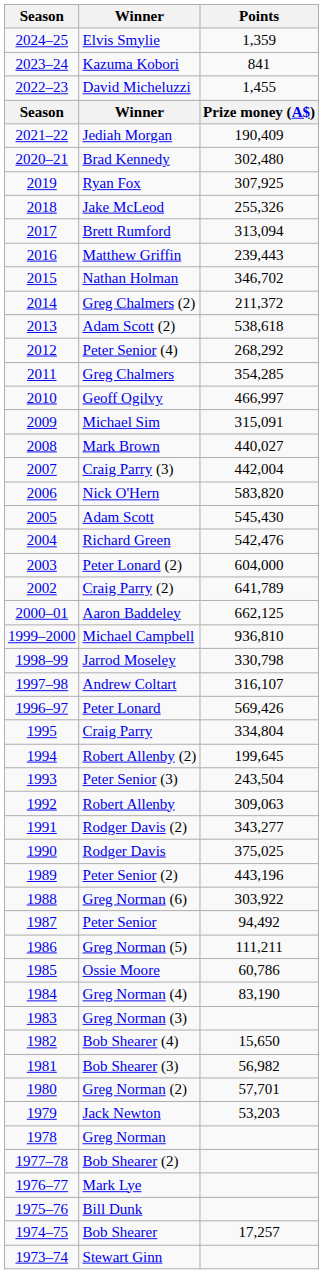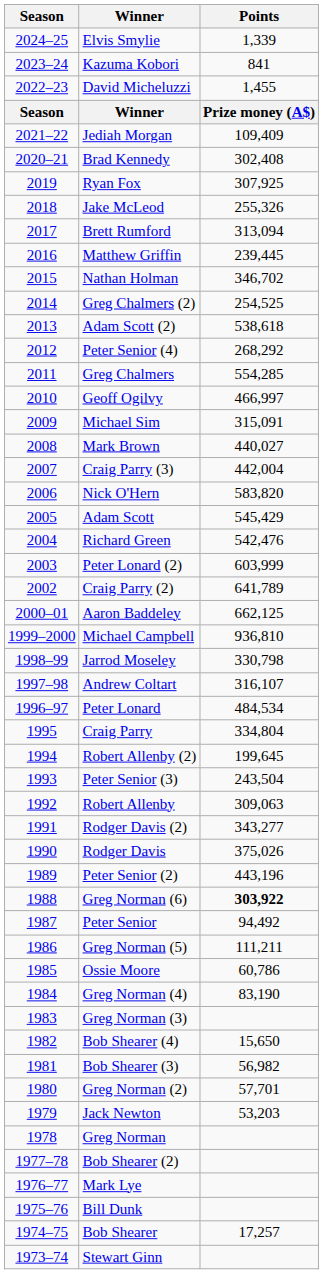 <table class="wikitable">
 <tr>
 <th>Season</th>
 <th>Winner</th>
 <th>Points</th>
 </tr>
 <tr>
 <td align=center><a href='#'>2024–25</a></td>
 <td> <a href='#'>Elvis Smylie</a></td>
-<td align=center>1,359</td>
+<td align=center>1,339</td>
 </tr>
 <tr>
 <td align=center><a href='#'>2023–24</a></td>
 <td> <a href='#'>Kazuma Kobori</a></td>
 <td align=center>841</td>
 </tr>
 <tr>
 <td align=center><a href='#'>2022–23</a></td>
 <td> <a href='#'>David Micheluzzi</a></td>
 <td align=center>1,455</td>
 </tr>
 <tr>
 <th>Season</th>
 <th>Winner</th>
 <th>Prize money (<a href='#'>A$</a>)</th>
 </tr>
 <tr>
 <td align=center><a href='#'>2021–22</a></td>
 <td> <a href='#'>Jediah Morgan</a></td>
-<td align=center>190,409</td>
+<td align=center>109,409</td>
 </tr>
 <tr>
 <td align=center><a href='#'>2020–21</a></td>
 <td> <a href='#'>Brad Kennedy</a></td>
-<td align=center>302,480</td>
+<td align=center>302,408</td>
 </tr>
 <tr>
 <td align=center><a href='#'>2019</a></td>
 <td> <a href='#'>Ryan Fox</a></td>
 <td align=center>307,925</td>
 </tr>
 <tr>
 <td align=center><a href='#'>2018</a></td>
 <td> <a href='#'>Jake McLeod</a></td>
 <td align=center>255,326</td>
 </tr>
 <tr>
 <td align=center><a href='#'>2017</a></td>
 <td> <a href='#'>Brett Rumford</a></td>
 <td align=center>313,094</td>
 </tr>
 <tr>
 <td align=center><a href='#'>2016</a></td>
 <td> <a href='#'>Matthew Griffin</a></td>
-<td align=center>239,443</td>
+<td align=center>239,445</td>
 </tr>
 <tr>
 <td align=center><a href='#'>2015</a></td>
 <td> <a href='#'>Nathan Holman</a></td>
 <td align=center>346,702</td>
 </tr>
 <tr>
 <td align=center><a href='#'>2014</a></td>
 <td> <a href='#'>Greg Chalmers</a> (2)</td>
-<td align=center>211,372</td>
+<td align=center>254,525</td>
 </tr>
 <tr>
 <td align=center><a href='#'>2013</a></td>
 <td> <a href='#'>Adam Scott</a> (2)</td>
 <td align=center>538,618</td>
 </tr>
 <tr>
 <td align=center><a href='#'>2012</a></td>
 <td> <a href='#'>Peter Senior</a> (4)</td>
 <td align=center>268,292</td>
 </tr>
 <tr>
 <td align=center><a href='#'>2011</a></td>
 <td> <a href='#'>Greg Chalmers</a></td>
-<td align=center>354,285</td>
+<td align=center>554,285</td>
 </tr>
 <tr>
 <td align=center><a href='#'>2010</a></td>
 <td> <a href='#'>Geoff Ogilvy</a></td>
 <td align=center>466,997</td>
 </tr>
 <tr>
 <td align=center><a href='#'>2009</a></td>
 <td> <a href='#'>Michael Sim</a></td>
 <td align=center>315,091</td>
 </tr>
 <tr>
 <td align=center><a href='#'>2008</a></td>
 <td> <a href='#'>Mark Brown</a></td>
 <td align=center>440,027</td>
 </tr>
 <tr>
 <td align=center><a href='#'>2007</a></td>
 <td> <a href='#'>Craig Parry</a> (3)</td>
 <td align=center>442,004</td>
 </tr>
 <tr>
 <td align=center><a href='#'>2006</a></td>
 <td> <a href='#'>Nick O'Hern</a></td>
 <td align=center>583,820</td>
 </tr>
 <tr>
 <td align=center><a href='#'>2005</a></td>
 <td> <a href='#'>Adam Scott</a></td>
-<td align=center>545,430</td>
+<td align=center>545,429</td>
 </tr>
 <tr>
 <td align=center><a href='#'>2004</a></td>
 <td> <a href='#'>Richard Green</a></td>
 <td align=center>542,476</td>
 </tr>
 <tr>
 <td align=center><a href='#'>2003</a></td>
 <td> <a href='#'>Peter Lonard</a> (2)</td>
-<td align=center>604,000</td>
+<td align=center>603,999</td>
 </tr>
 <tr>
 <td align=center><a href='#'>2002</a></td>
 <td> <a href='#'>Craig Parry</a> (2)</td>
 <td align=center>641,789</td>
 </tr>
 <tr>
 <td align=center><a href='#'>2000–01</a></td>
 <td> <a href='#'>Aaron Baddeley</a></td>
 <td align=center>662,125</td>
 </tr>
 <tr>
 <td align=center><a href='#'>1999–2000</a></td>
 <td> <a href='#'>Michael Campbell</a></td>
 <td align=center>936,810</td>
 </tr>
 <tr>
 <td align=center><a href='#'>1998–99</a></td>
 <td> <a href='#'>Jarrod Moseley</a></td>
 <td align=center>330,798</td>
 </tr>
 <tr>
 <td align=center><a href='#'>1997–98</a></td>
 <td> <a href='#'>Andrew Coltart</a></td>
 <td align=center>316,107</td>
 </tr>
 <tr>
 <td align=center><a href='#'>1996–97</a></td>
 <td> <a href='#'>Peter Lonard</a></td>
-<td align=center>569,426</td>
+<td align=center>484,534</td>
 </tr>
 <tr>
 <td align=center><a href='#'>1995</a></td>
 <td> <a href='#'>Craig Parry</a></td>
 <td align=center>334,804</td>
 </tr>
 <tr>
 <td align=center><a href='#'>1994</a></td>
 <td> <a href='#'>Robert Allenby</a> (2)</td>
 <td align=center>199,645</td>
 </tr>
 <tr>
 <td align=center><a href='#'>1993</a></td>
 <td> <a href='#'>Peter Senior</a> (3)</td>
 <td align=center>243,504</td>
 </tr>
 <tr>
 <td align=center><a href='#'>1992</a></td>
 <td> <a href='#'>Robert Allenby</a></td>
 <td align=center>309,063</td>
 </tr>
 <tr>
 <td align=center><a href='#'>1991</a></td>
 <td> <a href='#'>Rodger Davis</a> (2)</td>
 <td align=center>343,277</td>
 </tr>
 <tr>
 <td align=center><a href='#'>1990</a></td>
 <td> <a href='#'>Rodger Davis</a></td>
-<td align=center>375,025</td>
+<td align=center>375,026</td>
 </tr>
 <tr>
 <td align=center><a href='#'>1989</a></td>
 <td> <a href='#'>Peter Senior</a> (2)</td>
 <td align=center>443,196</td>
 </tr>
 <tr>
 <td align=center><a href='#'>1988</a></td>
 <td> <a href='#'>Greg Norman</a> (6)</td>
-<td align=center>303,922</td>
+<td align=center><strong>303,922</strong></td>
 </tr>
 <tr>
 <td align=center><a href='#'>1987</a></td>
 <td> <a href='#'>Peter Senior</a></td>
 <td align=center>94,492</td>
 </tr>
 <tr>
 <td align=center><a href='#'>1986</a></td>
 <td> <a href='#'>Greg Norman</a> (5)</td>
 <td align=center>111,211</td>
 </tr>
 <tr>
 <td align=center><a href='#'>1985</a></td>
 <td> <a href='#'>Ossie Moore</a></td>
 <td align=center>60,786</td>
 </tr>
 <tr>
 <td align=center><a href='#'>1984</a></td>
 <td> <a href='#'>Greg Norman</a> (4)</td>
 <td align=center>83,190</td>
 </tr>
 <tr>
 <td align=center><a href='#'>1983</a></td>
 <td> <a href='#'>Greg Norman</a> (3)</td>
 <td align=center></td>
 </tr>
 <tr>
 <td align=center><a href='#'>1982</a></td>
 <td> <a href='#'>Bob Shearer</a> (4)</td>
 <td align=center>15,650</td>
 </tr>
 <tr>
 <td align=center><a href='#'>1981</a></td>
 <td> <a href='#'>Bob Shearer</a> (3)</td>
 <td align=center>56,982</td>
 </tr>
 <tr>
 <td align=center><a href='#'>1980</a></td>
 <td> <a href='#'>Greg Norman</a> (2)</td>
 <td align=center>57,701</td>
 </tr>
 <tr>
 <td align=center><a href='#'>1979</a></td>
 <td> <a href='#'>Jack Newton</a></td>
 <td align=center>53,203</td>
 </tr>
 <tr>
 <td align=center><a href='#'>1978</a></td>
 <td> <a href='#'>Greg Norman</a></td>
 <td align=center></td>
 </tr>
 <tr>
 <td align=center><a href='#'>1977–78</a></td>
 <td> <a href='#'>Bob Shearer</a> (2)</td>
 <td align=center></td>
 </tr>
 <tr>
 <td align=center><a href='#'>1976–77</a></td>
 <td> <a href='#'>Mark Lye</a></td>
 <td align=center></td>
 </tr>
 <tr>
 <td align=center><a href='#'>1975–76</a></td>
 <td> <a href='#'>Bill Dunk</a></td>
 <td align=center></td>
 </tr>
 <tr>
 <td align=center><a href='#'>1974–75</a></td>
 <td> <a href='#'>Bob Shearer</a></td>
 <td align=center>17,257</td>
 </tr>
 <tr>
 <td align=center><a href='#'>1973–74</a></td>
 <td> <a href='#'>Stewart Ginn</a></td>
 <td align=center></td>
 </tr>
 </table>
